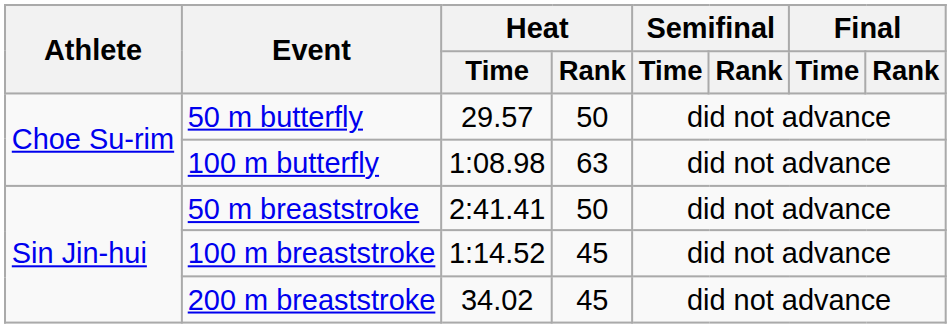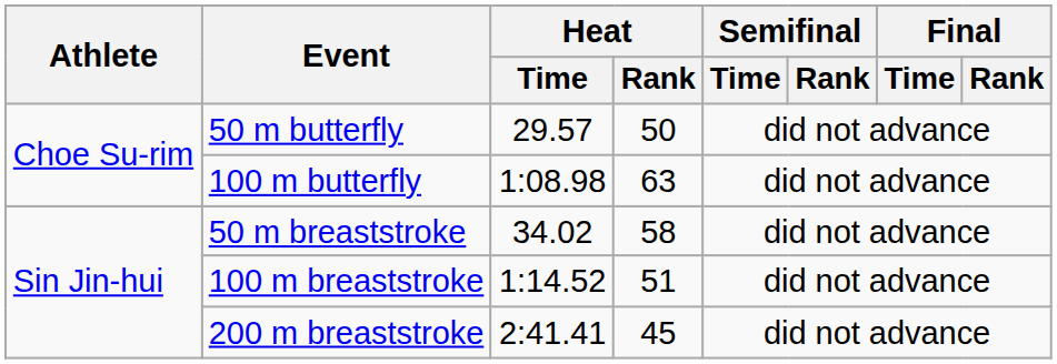 <table class=wikitable style="font-size:90%">
 <tr>
 <th rowspan="2">Athlete</th>
 <th rowspan="2">Event</th>
 <th colspan="2">Heat</th>
 <th colspan="2">Semifinal</th>
 <th colspan="2">Final</th>
 </tr>
 <tr style="font-size:95%">
 <th>Time</th>
 <th>Rank</th>
 <th>Time</th>
 <th>Rank</th>
 <th>Time</th>
 <th>Rank</th>
 </tr>
 <tr align=center>
 <td align=left rowspan=2><a href='#'>Choe Su-rim</a></td>
 <td align=left><a href='#'>50 m butterfly</a></td>
 <td>29.57</td>
 <td>50</td>
 <td colspan=4>did not advance</td>
 </tr>
 <tr align=center>
 <td align=left><a href='#'>100 m butterfly</a></td>
 <td>1:08.98</td>
 <td>63</td>
 <td colspan=4>did not advance</td>
 </tr>
 <tr align=center>
 <td align=left rowspan=3><a href='#'>Sin Jin-hui</a></td>
 <td align=left><a href='#'>50 m breaststroke</a></td>
-<td>2:41.41</td>
-<td>50</td>
+<td>34.02</td>
+<td>58</td>
 <td colspan=4>did not advance</td>
 </tr>
 <tr align=center>
 <td align=left><a href='#'>100 m breaststroke</a></td>
 <td>1:14.52</td>
-<td>45</td>
+<td>51</td>
 <td colspan=4>did not advance</td>
 </tr>
 <tr align=center>
 <td align=left><a href='#'>200 m breaststroke</a></td>
-<td>34.02</td>
+<td>2:41.41</td>
 <td>45</td>
 <td colspan=4>did not advance</td>
 </tr>
 </table>
